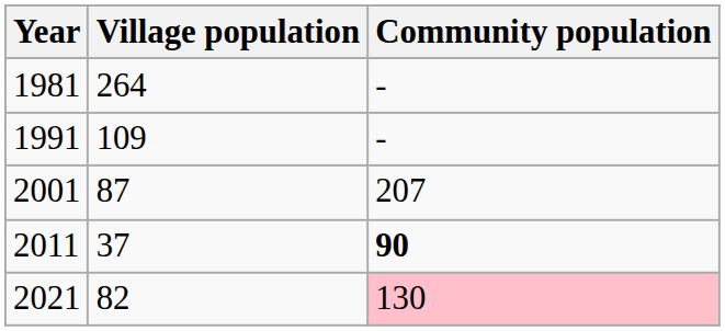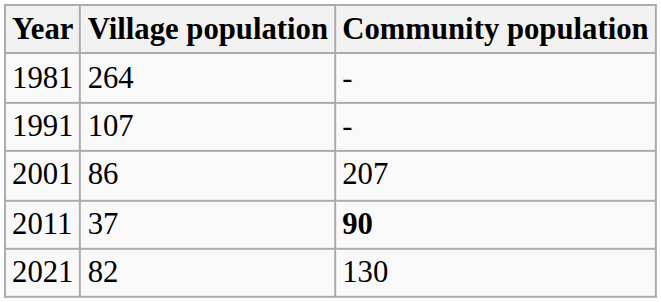 <table class=wikitable>
 <tr>
 <th>Year</th>
 <th>Village population</th>
 <th>Community population</th>
 </tr>
 <tr>
 <td>1981</td>
 <td>264</td>
 <td>-</td>
 </tr>
 <tr>
 <td>1991</td>
-<td>109</td>
+<td>107</td>
 <td>-</td>
 </tr>
 <tr>
 <td>2001</td>
-<td>87</td>
+<td>86</td>
 <td>207</td>
 </tr>
 <tr>
 <td>2011</td>
 <td>37</td>
 <td><strong>90</strong></td>
 </tr>
 <tr>
 <td>2021</td>
 <td>82</td>
-<td style="background: pink;">130</td>
+<td>130</td>
 </tr>
 </table>
